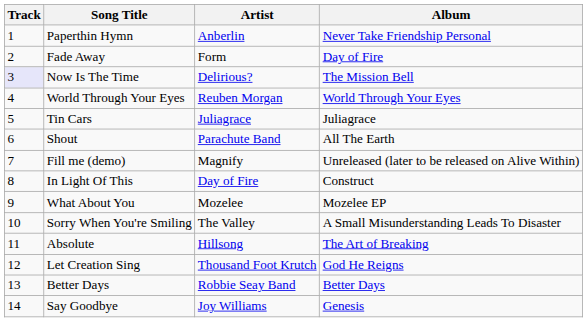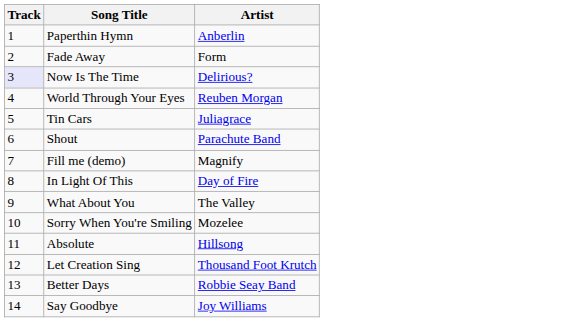 <table class="wikitable">
 <tr>
 <th>Track</th>
 <th>Song Title</th>
 <th>Artist</th>
-<th>Album</th>
 </tr>
 <tr>
 <td>1</td>
 <td>Paperthin Hymn</td>
 <td><a href='#'>Anberlin</a></td>
-<td><a href='#'>Never Take Friendship Personal</a></td>
 </tr>
 <tr>
 <td>2</td>
 <td>Fade Away</td>
 <td>Form</td>
-<td><a href='#'>Day of Fire</a></td>
 </tr>
 <tr>
 <td style="background: lavender;">3</td>
 <td>Now Is The Time</td>
 <td><a href='#'>Delirious?</a></td>
-<td><a href='#'>The Mission Bell</a></td>
 </tr>
 <tr>
 <td>4</td>
 <td>World Through Your Eyes</td>
 <td><a href='#'>Reuben Morgan</a></td>
-<td><a href='#'>World Through Your Eyes</a></td>
 </tr>
 <tr>
 <td>5</td>
 <td>Tin Cars</td>
 <td><a href='#'>Juliagrace</a></td>
-<td>Juliagrace</td>
 </tr>
 <tr>
 <td>6</td>
 <td>Shout</td>
 <td><a href='#'>Parachute Band</a></td>
-<td>All The Earth</td>
 </tr>
 <tr>
 <td>7</td>
 <td>Fill me (demo)</td>
 <td>Magnify</td>
-<td>Unreleased (later to be released on Alive Within)</td>
 </tr>
 <tr>
 <td>8</td>
 <td>In Light Of This</td>
 <td><a href='#'>Day of Fire</a></td>
-<td>Construct</td>
 </tr>
 <tr>
 <td>9</td>
 <td>What About You</td>
-<td>Mozelee</td>
-<td>Mozelee EP</td>
+<td>The Valley</td>
 </tr>
 <tr>
 <td>10</td>
 <td>Sorry When You're Smiling</td>
-<td>The Valley</td>
-<td>A Small Misunderstanding Leads To Disaster</td>
+<td>Mozelee</td>
 </tr>
 <tr>
 <td>11</td>
 <td>Absolute</td>
 <td><a href='#'>Hillsong</a></td>
-<td><a href='#'>The Art of Breaking</a></td>
 </tr>
 <tr>
 <td>12</td>
 <td>Let Creation Sing</td>
 <td><a href='#'>Thousand Foot Krutch</a></td>
-<td><a href='#'>God He Reigns</a></td>
 </tr>
 <tr>
 <td>13</td>
 <td>Better Days</td>
 <td><a href='#'>Robbie Seay Band</a></td>
-<td><a href='#'>Better Days</a></td>
 </tr>
 <tr>
 <td>14</td>
 <td>Say Goodbye</td>
 <td><a href='#'>Joy Williams</a></td>
-<td><a href='#'>Genesis</a></td>
 </tr>
 </table>
